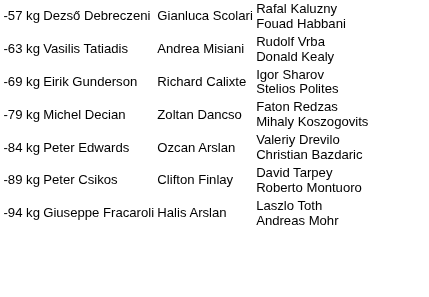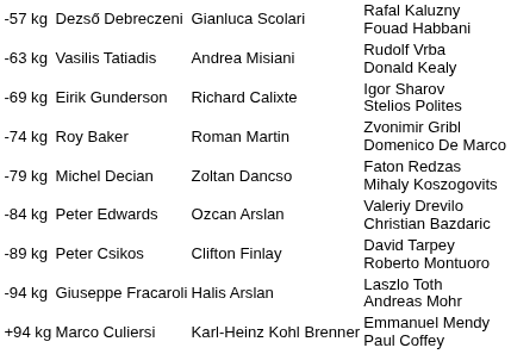 <table>
 <tr>
 <td>-57 kg</td>
 <td>Dezső Debreczeni </td>
 <td>Gianluca Scolari </td>
 <td>Rafal Kaluzny <br>Fouad Habbani </td>
 </tr>
 <tr>
 <td>-63 kg</td>
 <td>Vasilis Tatiadis </td>
 <td>Andrea Misiani </td>
 <td>Rudolf Vrba <br>Donald Kealy </td>
 </tr>
 <tr>
 <td>-69 kg</td>
 <td>Eirik Gunderson </td>
 <td>Richard Calixte </td>
 <td>Igor Sharov <br>Stelios Polites </td>
+</tr>
+<tr>
+<td>-74 kg</td>
+<td>Roy Baker </td>
+<td>Roman Martin </td>
+<td>Zvonimir Gribl <br>Domenico De Marco </td>
 </tr>
 <tr>
 <td>-79 kg</td>
 <td>Michel Decian </td>
 <td>Zoltan Dancso </td>
 <td>Faton Redzas <br>Mihaly Koszogovits </td>
 </tr>
 <tr>
 <td>-84 kg</td>
 <td>Peter Edwards </td>
 <td>Ozcan Arslan </td>
 <td>Valeriy Drevilo <br>Christian Bazdaric </td>
 </tr>
 <tr>
 <td>-89 kg</td>
 <td>Peter Csikos </td>
 <td>Clifton Finlay </td>
 <td>David Tarpey <br>Roberto Montuoro </td>
 </tr>
 <tr>
 <td>-94 kg</td>
 <td>Giuseppe Fracaroli </td>
 <td>Halis Arslan </td>
 <td>Laszlo Toth <br>Andreas Mohr </td>
 </tr>
 <tr>
+<td>+94 kg</td>
+<td>Marco Culiersi </td>
+<td>Karl-Heinz Kohl Brenner </td>
+<td>Emmanuel Mendy <br>Paul Coffey </td>
+</tr>
+<tr>
 </tr>
 </table>
